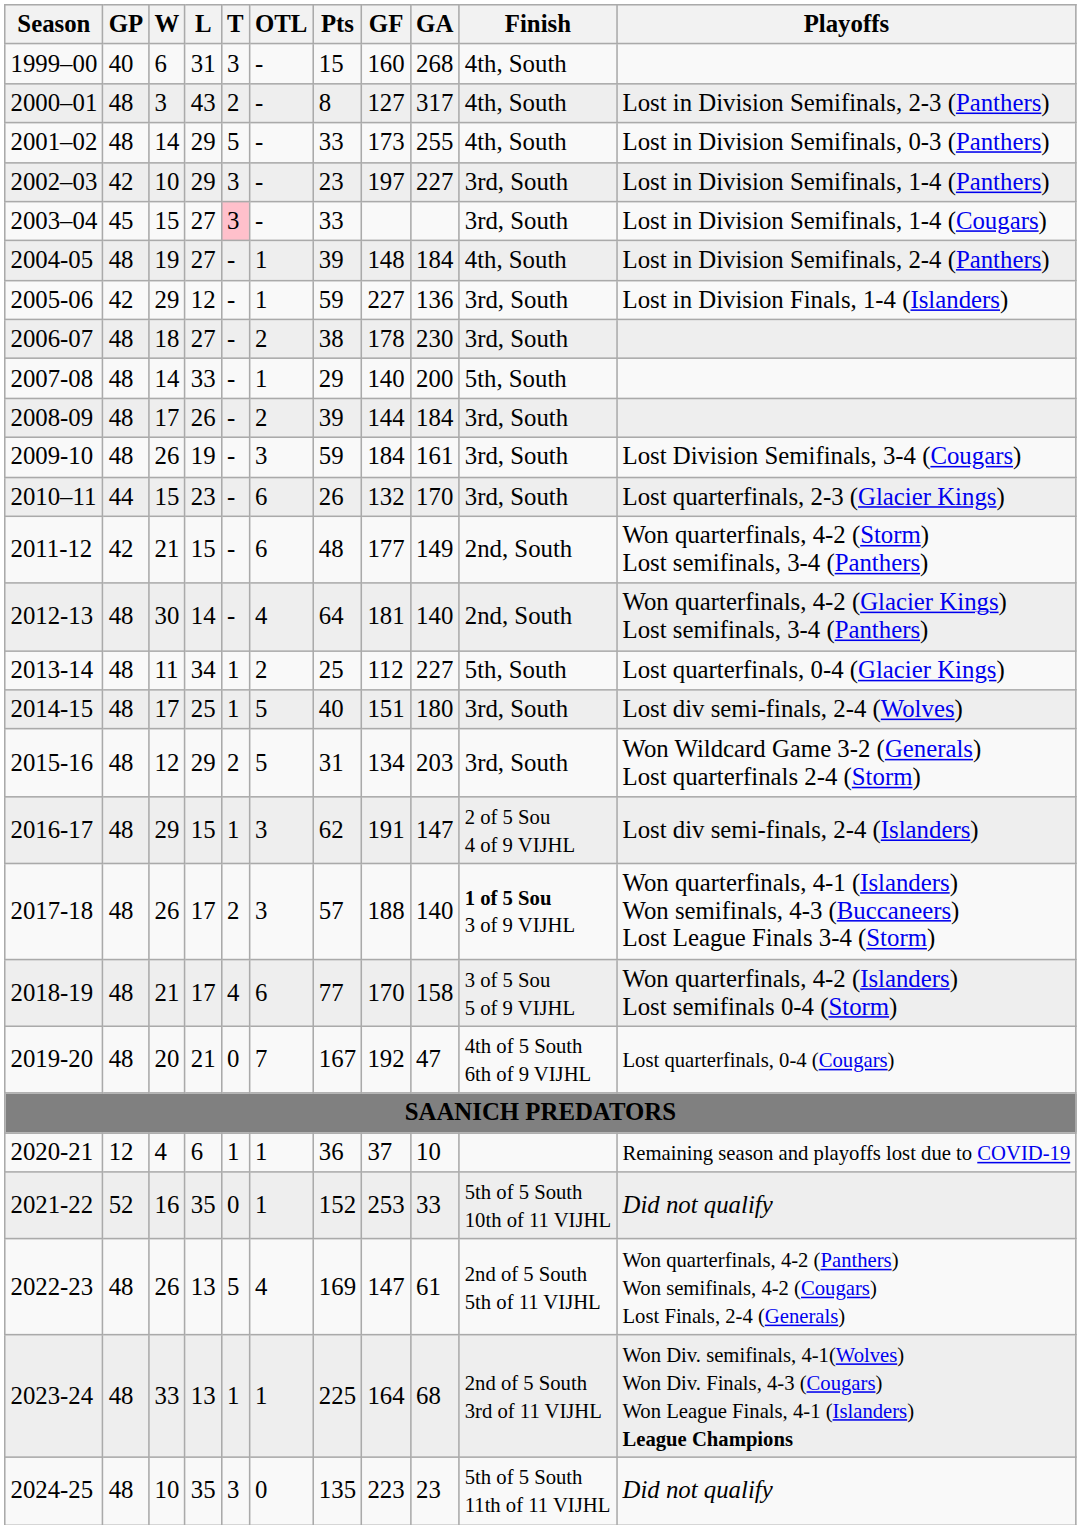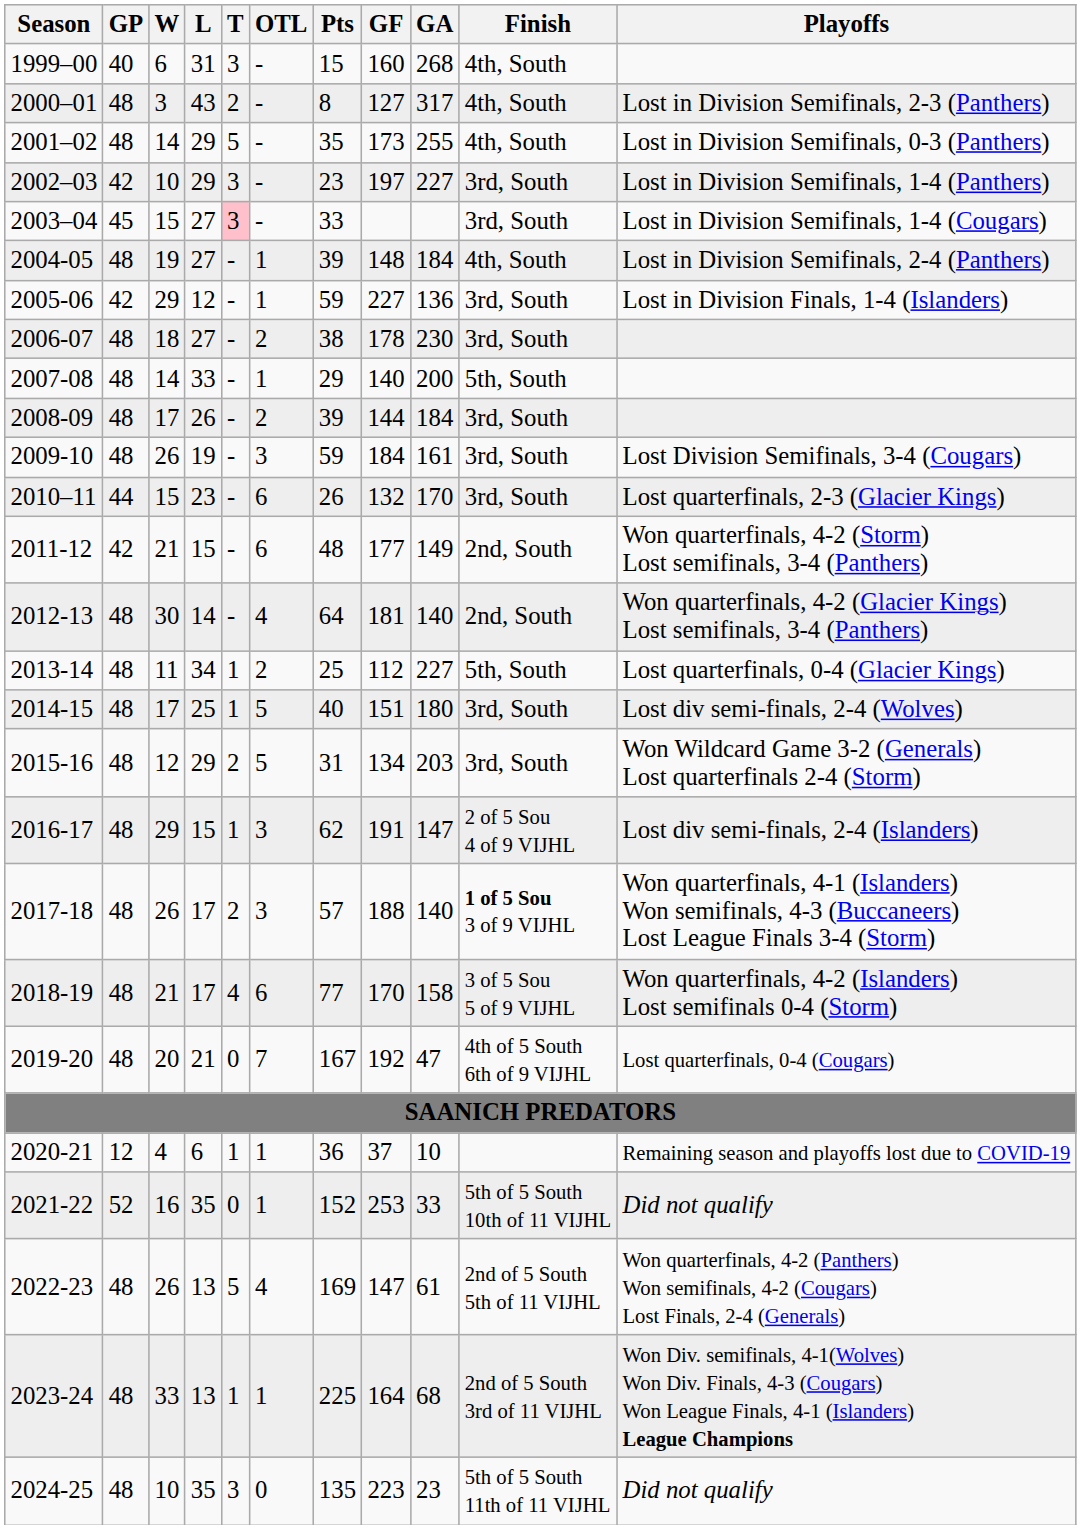 <table class="wikitable">
 <tr>
 <th>Season</th>
 <th>GP</th>
 <th>W</th>
 <th>L</th>
 <th>T</th>
 <th>OTL</th>
 <th>Pts</th>
 <th>GF</th>
 <th>GA</th>
 <th>Finish</th>
 <th>Playoffs</th>
 </tr>
 <tr>
 <td>1999–00</td>
 <td>40</td>
 <td>6</td>
 <td>31</td>
 <td>3</td>
 <td>-</td>
 <td>15</td>
 <td>160</td>
 <td>268</td>
 <td>4th, South</td>
 <td></td>
 </tr>
 <tr style="background:#eee;">
 <td>2000–01</td>
 <td>48</td>
 <td>3</td>
 <td>43</td>
 <td>2</td>
 <td>-</td>
 <td>8</td>
 <td>127</td>
 <td>317</td>
 <td>4th, South</td>
 <td>Lost in Division Semifinals, 2-3 (<a href='#'>Panthers</a>)</td>
 </tr>
 <tr>
 <td>2001–02</td>
 <td>48</td>
 <td>14</td>
 <td>29</td>
 <td>5</td>
 <td>-</td>
-<td>33</td>
+<td>35</td>
 <td>173</td>
 <td>255</td>
 <td>4th, South</td>
 <td>Lost in Division Semifinals, 0-3 (<a href='#'>Panthers</a>)</td>
 </tr>
 <tr style="background:#eee;">
 <td>2002–03</td>
 <td>42</td>
 <td>10</td>
 <td>29</td>
 <td>3</td>
 <td>-</td>
 <td>23</td>
 <td>197</td>
 <td>227</td>
 <td>3rd, South</td>
 <td>Lost in Division Semifinals, 1-4 (<a href='#'>Panthers</a>)</td>
 </tr>
 <tr>
 <td>2003–04</td>
 <td>45</td>
 <td>15</td>
 <td>27</td>
 <td style="background: pink;">3</td>
 <td>-</td>
 <td>33</td>
 <td></td>
 <td></td>
 <td>3rd, South</td>
 <td>Lost in Division Semifinals, 1-4 (<a href='#'>Cougars</a>)</td>
 </tr>
 <tr style="background:#eee;">
 <td>2004-05</td>
 <td>48</td>
 <td>19</td>
 <td>27</td>
 <td>-</td>
 <td>1</td>
 <td>39</td>
 <td>148</td>
 <td>184</td>
 <td>4th, South</td>
 <td>Lost in Division Semifinals, 2-4 (<a href='#'>Panthers</a>)</td>
 </tr>
 <tr>
 <td>2005-06</td>
 <td>42</td>
 <td>29</td>
 <td>12</td>
 <td>-</td>
 <td>1</td>
 <td>59</td>
 <td>227</td>
 <td>136</td>
 <td>3rd, South</td>
 <td>Lost in Division Finals, 1-4 (<a href='#'>Islanders</a>)</td>
 </tr>
 <tr style="background:#eee;">
 <td>2006-07</td>
 <td>48</td>
 <td>18</td>
 <td>27</td>
 <td>-</td>
 <td>2</td>
 <td>38</td>
 <td>178</td>
 <td>230</td>
 <td>3rd, South</td>
 <td></td>
 </tr>
 <tr>
 <td>2007-08</td>
 <td>48</td>
 <td>14</td>
 <td>33</td>
 <td>-</td>
 <td>1</td>
 <td>29</td>
 <td>140</td>
 <td>200</td>
 <td>5th, South</td>
 <td></td>
 </tr>
 <tr style="background:#eee;">
 <td>2008-09</td>
 <td>48</td>
 <td>17</td>
 <td>26</td>
 <td>-</td>
 <td>2</td>
 <td>39</td>
 <td>144</td>
 <td>184</td>
 <td>3rd, South</td>
 <td></td>
 </tr>
 <tr>
 <td>2009-10</td>
 <td>48</td>
 <td>26</td>
 <td>19</td>
 <td>-</td>
 <td>3</td>
 <td>59</td>
 <td>184</td>
 <td>161</td>
 <td>3rd, South</td>
 <td>Lost Division Semifinals, 3-4 (<a href='#'>Cougars</a>)</td>
 </tr>
 <tr style="background:#eee;">
 <td>2010–11</td>
 <td>44</td>
 <td>15</td>
 <td>23</td>
 <td>-</td>
 <td>6</td>
 <td>26</td>
 <td>132</td>
 <td>170</td>
 <td>3rd, South</td>
 <td>Lost quarterfinals, 2-3 (<a href='#'>Glacier Kings</a>)</td>
 </tr>
 <tr>
 <td>2011-12</td>
 <td>42</td>
 <td>21</td>
 <td>15</td>
 <td>-</td>
 <td>6</td>
 <td>48</td>
 <td>177</td>
 <td>149</td>
 <td>2nd, South</td>
 <td>Won quarterfinals, 4-2 (<a href='#'>Storm</a>)<br>Lost semifinals, 3-4 (<a href='#'>Panthers</a>)</td>
 </tr>
 <tr style="background:#eee;">
 <td>2012-13</td>
 <td>48</td>
 <td>30</td>
 <td>14</td>
 <td>-</td>
 <td>4</td>
 <td>64</td>
 <td>181</td>
 <td>140</td>
 <td>2nd, South</td>
 <td>Won quarterfinals, 4-2 (<a href='#'>Glacier Kings</a>)<br>Lost semifinals, 3-4 (<a href='#'>Panthers</a>)</td>
 </tr>
 <tr>
 <td>2013-14</td>
 <td>48</td>
 <td>11</td>
 <td>34</td>
 <td>1</td>
 <td>2</td>
 <td>25</td>
 <td>112</td>
 <td>227</td>
 <td>5th, South</td>
 <td>Lost quarterfinals, 0-4 (<a href='#'>Glacier Kings</a>)</td>
 </tr>
 <tr style="background:#eee;">
 <td>2014-15</td>
 <td>48</td>
 <td>17</td>
 <td>25</td>
 <td>1</td>
 <td>5</td>
 <td>40</td>
 <td>151</td>
 <td>180</td>
 <td>3rd, South</td>
 <td>Lost div semi-finals, 2-4 (<a href='#'>Wolves</a>)</td>
 </tr>
 <tr>
 <td>2015-16</td>
 <td>48</td>
 <td>12</td>
 <td>29</td>
 <td>2</td>
 <td>5</td>
 <td>31</td>
 <td>134</td>
 <td>203</td>
 <td>3rd, South</td>
 <td>Won Wildcard Game 3-2 (<a href='#'>Generals</a>)<br>Lost quarterfinals 2-4 (<a href='#'>Storm</a>)</td>
 </tr>
 <tr style="background:#eee;">
 <td>2016-17</td>
 <td>48</td>
 <td>29</td>
 <td>15</td>
 <td>1</td>
 <td>3</td>
 <td>62</td>
 <td>191</td>
 <td>147</td>
 <td><small> 2 of 5 Sou<br>4 of 9 VIJHL </small></td>
 <td>Lost div semi-finals, 2-4 (<a href='#'>Islanders</a>)</td>
 </tr>
 <tr>
 <td>2017-18</td>
 <td>48</td>
 <td>26</td>
 <td>17</td>
 <td>2</td>
 <td>3</td>
 <td>57</td>
 <td>188</td>
 <td>140</td>
 <td><small> <strong>1 of 5 Sou</strong><br>3 of 9 VIJHL </small></td>
 <td>Won quarterfinals, 4-1 (<a href='#'>Islanders</a>)<br>Won semifinals, 4-3 (<a href='#'>Buccaneers</a>)<br>Lost League Finals 3-4 (<a href='#'>Storm</a>)</td>
 </tr>
 <tr style="background:#eee;">
 <td>2018-19</td>
 <td>48</td>
 <td>21</td>
 <td>17</td>
 <td>4</td>
 <td>6</td>
 <td>77</td>
 <td>170</td>
 <td>158</td>
 <td><small> 3 of 5 Sou<br>5 of 9 VIJHL </small></td>
 <td>Won quarterfinals, 4-2 (<a href='#'>Islanders</a>)<br>Lost semifinals 0-4 (<a href='#'>Storm</a>)</td>
 </tr>
 <tr>
 <td>2019-20</td>
 <td>48</td>
 <td>20</td>
 <td>21</td>
 <td>0</td>
 <td>7</td>
 <td>167</td>
 <td>192</td>
 <td>47</td>
 <td><small>4th of 5 South<br>6th of 9 VIJHL</small></td>
 <td><small>Lost quarterfinals, 0-4 (<a href='#'>Cougars</a>)</small></td>
 </tr>
 <tr style="background:grey"  align="center">
 <td colspan="11"><strong>SAANICH PREDATORS</strong></td>
 </tr>
 <tr>
 <td>2020-21</td>
 <td>12</td>
 <td>4</td>
 <td>6</td>
 <td>1</td>
 <td>1</td>
 <td>36</td>
 <td>37</td>
 <td>10</td>
 <td></td>
 <td><small>Remaining season and playoffs lost due to <a href='#'>COVID-19</a></small></td>
 </tr>
 <tr style="background:#eee;">
 <td>2021-22</td>
 <td>52</td>
 <td>16</td>
 <td>35</td>
 <td>0</td>
 <td>1</td>
 <td>152</td>
 <td>253</td>
 <td>33</td>
 <td><small>5th of 5 South<br>10th of 11 VIJHL</small></td>
 <td><em>Did not qualify</em></td>
 </tr>
 <tr>
 <td>2022-23</td>
 <td>48</td>
 <td>26</td>
 <td>13</td>
 <td>5</td>
 <td>4</td>
 <td>169</td>
 <td>147</td>
 <td>61</td>
 <td><small>2nd of 5 South<br>5th of 11 VIJHL</small></td>
 <td><small>Won quarterfinals, 4-2 (<a href='#'>Panthers</a>)<br>Won semifinals, 4-2 (<a href='#'>Cougars</a>)<br>Lost Finals, 2-4 (<a href='#'>Generals</a>)</small></td>
 </tr>
 <tr style="background:#eee;">
 <td>2023-24</td>
 <td>48</td>
 <td>33</td>
 <td>13</td>
 <td>1</td>
 <td>1</td>
 <td>225</td>
 <td>164</td>
 <td>68</td>
 <td><small>2nd of 5 South<br>3rd of 11 VIJHL</small></td>
 <td><small>Won Div. semifinals, 4-1(<a href='#'>Wolves</a>)<br>Won Div. Finals, 4-3 (<a href='#'>Cougars</a>)<br>Won League Finals, 4-1 (<a href='#'>Islanders</a>)<br><strong>League Champions</strong></small></td>
 </tr>
 <tr>
 <td>2024-25</td>
 <td>48</td>
 <td>10</td>
 <td>35</td>
 <td>3</td>
 <td>0</td>
 <td>135</td>
 <td>223</td>
 <td>23</td>
 <td><small>5th of 5 South<br>11th of 11 VIJHL</small></td>
 <td><em>Did not qualify</em></td>
 </tr>
 </table>
